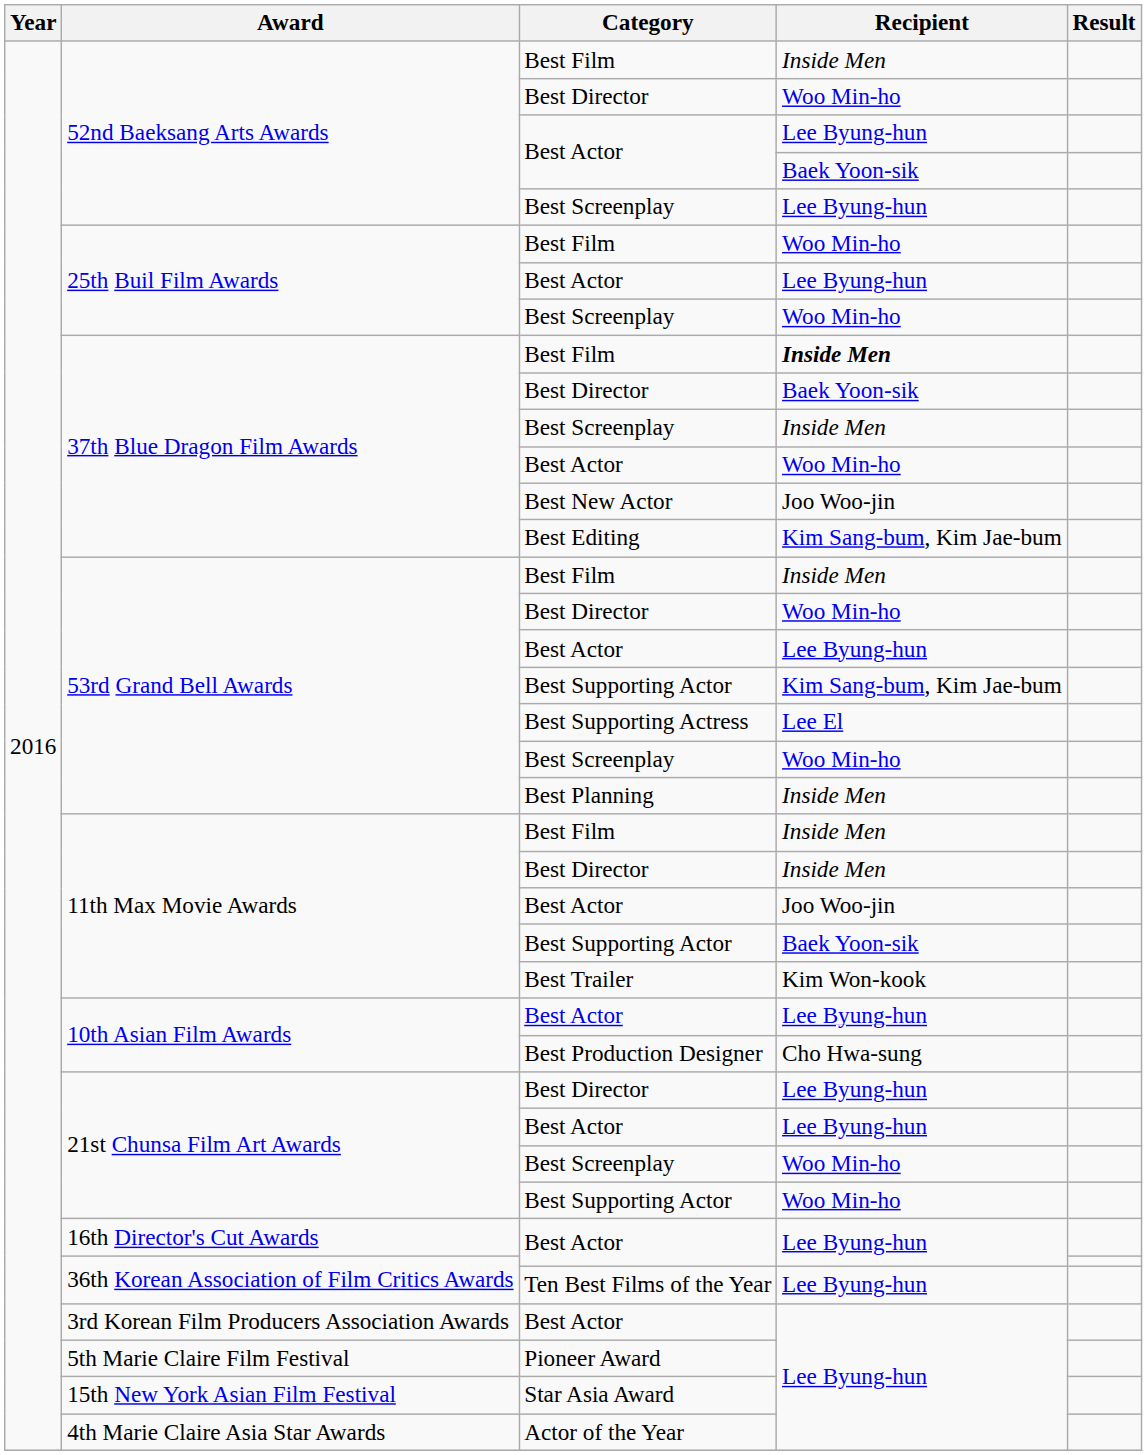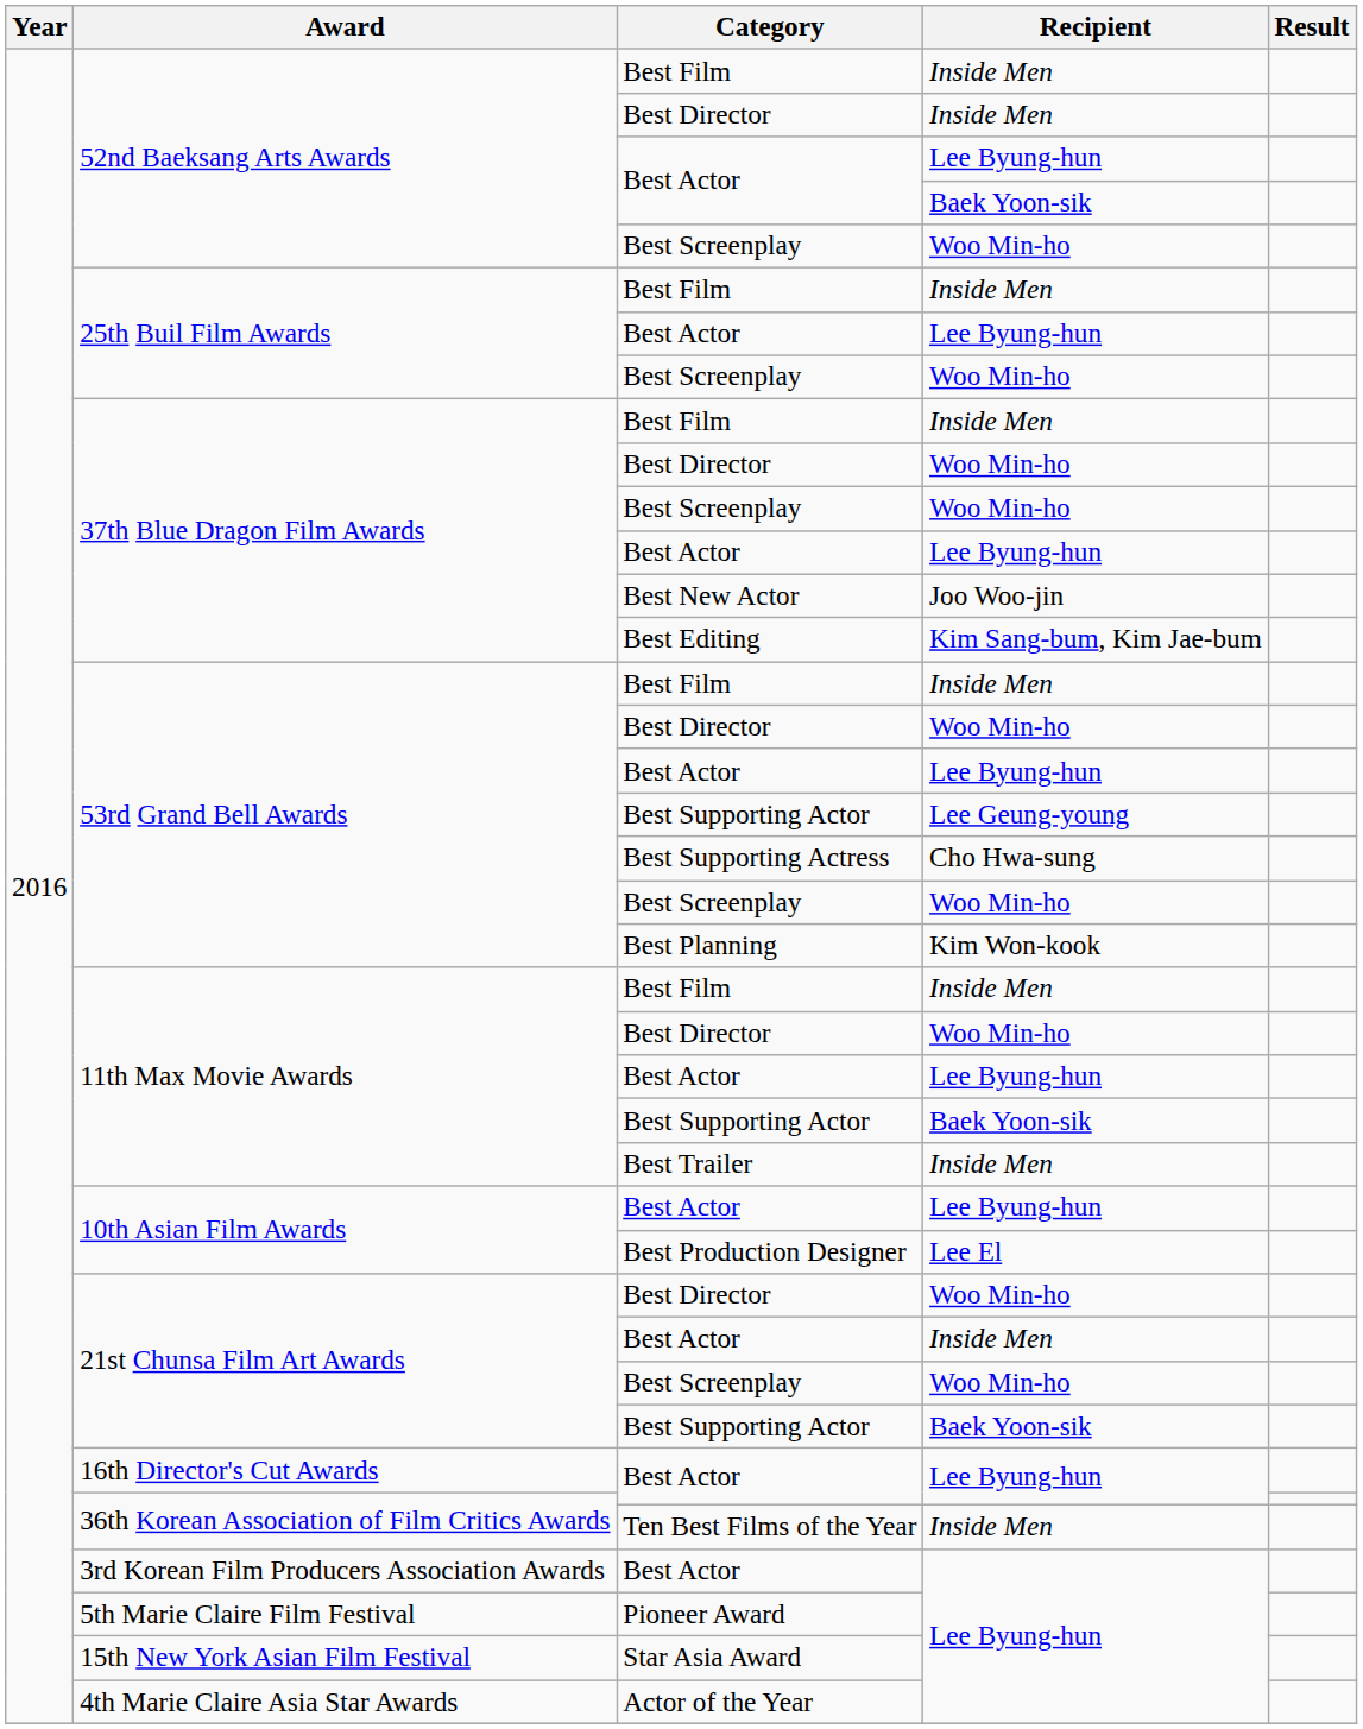 <table class="wikitable sortable">
 <tr>
 <th>Year</th>
 <th>Award</th>
 <th>Category</th>
 <th>Recipient</th>
 <th>Result</th>
 </tr>
 <tr>
 <td rowspan="39">2016</td>
 <td rowspan="5"><a href='#'>52nd Baeksang Arts Awards</a></td>
 <td>Best Film</td>
 <td><em>Inside Men</em></td>
 <td></td>
 </tr>
 <tr>
 <td>Best Director</td>
-<td><a href='#'>Woo Min-ho</a></td>
+<td><em>Inside Men</em></td>
 <td></td>
 </tr>
 <tr>
 <td rowspan=2>Best Actor</td>
 <td><a href='#'>Lee Byung-hun</a></td>
 <td></td>
 </tr>
 <tr>
 <td><a href='#'>Baek Yoon-sik</a></td>
 <td></td>
 </tr>
 <tr>
 <td>Best Screenplay</td>
-<td><a href='#'>Lee Byung-hun</a></td>
+<td><a href='#'>Woo Min-ho</a></td>
 <td></td>
 </tr>
 <tr>
 <td rowspan="3"><a href='#'>25th</a> <a href='#'>Buil Film Awards</a></td>
 <td>Best Film</td>
-<td><a href='#'>Woo Min-ho</a></td>
+<td><em>Inside Men</em></td>
 <td></td>
 </tr>
 <tr>
 <td>Best Actor</td>
 <td><a href='#'>Lee Byung-hun</a></td>
 <td></td>
 </tr>
 <tr>
 <td>Best Screenplay</td>
 <td><a href='#'>Woo Min-ho</a></td>
 <td></td>
 </tr>
 <tr>
 <td rowspan="6"><a href='#'>37th</a> <a href='#'>Blue Dragon Film Awards</a></td>
 <td>Best Film</td>
-<td><strong><em>Inside Men</em></strong></td>
+<td><em>Inside Men</em></td>
 <td></td>
 </tr>
 <tr>
 <td>Best Director</td>
-<td><a href='#'>Baek Yoon-sik</a></td>
+<td><a href='#'>Woo Min-ho</a></td>
 <td></td>
 </tr>
 <tr>
 <td>Best Screenplay</td>
-<td><em>Inside Men</em></td>
+<td><a href='#'>Woo Min-ho</a></td>
 <td></td>
 </tr>
 <tr>
 <td>Best Actor</td>
-<td><a href='#'>Woo Min-ho</a></td>
+<td><a href='#'>Lee Byung-hun</a></td>
 <td></td>
 </tr>
 <tr>
 <td>Best New Actor</td>
 <td>Joo Woo-jin</td>
 <td></td>
 </tr>
 <tr>
 <td>Best Editing</td>
 <td><a href='#'>Kim Sang-bum</a>, Kim Jae-bum</td>
 <td></td>
 </tr>
 <tr>
 <td rowspan=7><a href='#'>53rd</a> <a href='#'>Grand Bell Awards</a></td>
 <td>Best Film</td>
 <td><em>Inside Men</em></td>
 <td></td>
 </tr>
 <tr>
 <td>Best Director</td>
 <td><a href='#'>Woo Min-ho</a></td>
 <td></td>
 </tr>
 <tr>
 <td>Best Actor</td>
 <td><a href='#'>Lee Byung-hun</a></td>
 <td></td>
 </tr>
 <tr>
 <td>Best Supporting Actor</td>
-<td><a href='#'>Kim Sang-bum</a>, Kim Jae-bum</td>
+<td><a href='#'>Lee Geung-young</a></td>
 <td></td>
 </tr>
 <tr>
 <td>Best Supporting Actress</td>
-<td><a href='#'>Lee El</a></td>
+<td>Cho Hwa-sung</td>
 <td></td>
 </tr>
 <tr>
 <td>Best Screenplay</td>
 <td><a href='#'>Woo Min-ho</a></td>
 <td></td>
 </tr>
 <tr>
 <td>Best Planning</td>
-<td><em>Inside Men</em></td>
+<td>Kim Won-kook</td>
 <td></td>
 </tr>
 <tr>
 <td rowspan=5>11th Max Movie Awards</td>
 <td>Best Film</td>
 <td><em>Inside Men</em></td>
 <td></td>
 </tr>
 <tr>
 <td>Best Director</td>
-<td><em>Inside Men</em></td>
+<td><a href='#'>Woo Min-ho</a></td>
 <td></td>
 </tr>
 <tr>
 <td>Best Actor</td>
-<td>Joo Woo-jin</td>
+<td><a href='#'>Lee Byung-hun</a></td>
 <td></td>
 </tr>
 <tr>
 <td>Best Supporting Actor</td>
 <td><a href='#'>Baek Yoon-sik</a></td>
 <td></td>
 </tr>
 <tr>
 <td>Best Trailer</td>
-<td>Kim Won-kook</td>
+<td><em>Inside Men</em></td>
 <td></td>
 </tr>
 <tr>
 <td rowspan=2><a href='#'>10th Asian Film Awards</a></td>
 <td><a href='#'>Best Actor</a></td>
 <td><a href='#'>Lee Byung-hun</a></td>
 <td></td>
 </tr>
 <tr>
 <td>Best Production Designer</td>
-<td>Cho Hwa-sung</td>
+<td><a href='#'>Lee El</a></td>
 <td></td>
 </tr>
 <tr>
 <td rowspan=4>21st <a href='#'>Chunsa Film Art Awards</a></td>
 <td>Best Director</td>
-<td><a href='#'>Lee Byung-hun</a></td>
+<td><a href='#'>Woo Min-ho</a></td>
 <td></td>
 </tr>
 <tr>
 <td>Best Actor</td>
-<td><a href='#'>Lee Byung-hun</a></td>
+<td><em>Inside Men</em></td>
 <td></td>
 </tr>
 <tr>
 <td>Best Screenplay</td>
 <td><a href='#'>Woo Min-ho</a></td>
 <td></td>
 </tr>
 <tr>
 <td>Best Supporting Actor</td>
-<td><a href='#'>Woo Min-ho</a></td>
+<td><a href='#'>Baek Yoon-sik</a></td>
 <td></td>
 </tr>
 <tr>
 <td>16th <a href='#'>Director's Cut Awards</a></td>
 <td rowspan=2>Best Actor</td>
 <td rowspan=2><a href='#'>Lee Byung-hun</a></td>
 <td></td>
 </tr>
 <tr>
 <td rowspan=2>36th <a href='#'>Korean Association of Film Critics Awards</a></td>
 <td></td>
 </tr>
 <tr>
 <td>Ten Best Films of the Year</td>
-<td><a href='#'>Lee Byung-hun</a></td>
+<td><em>Inside Men</em></td>
 <td></td>
 </tr>
 <tr>
 <td>3rd Korean Film Producers Association Awards</td>
 <td>Best Actor</td>
 <td rowspan=4><a href='#'>Lee Byung-hun</a></td>
 <td></td>
 </tr>
 <tr>
 <td>5th Marie Claire Film Festival</td>
 <td>Pioneer Award</td>
 <td></td>
 </tr>
 <tr>
 <td>15th <a href='#'>New York Asian Film Festival</a></td>
 <td>Star Asia Award</td>
 <td></td>
 </tr>
 <tr>
 <td>4th Marie Claire Asia Star Awards</td>
 <td>Actor of the Year</td>
 <td></td>
 </tr>
 <tr>
 </tr>
 </table>
